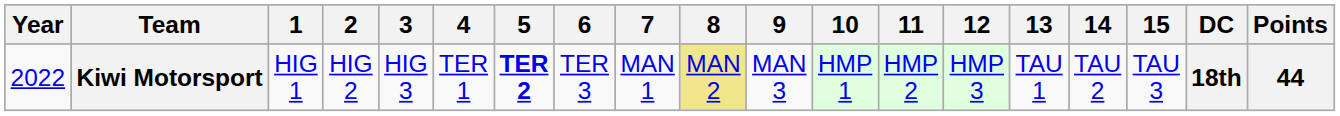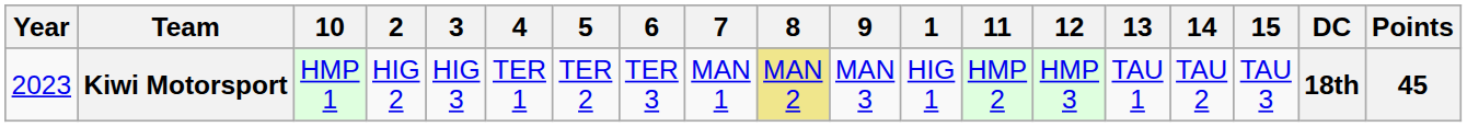 <table class="wikitable" style="text-align:center; font-size:90%">
 <tr>
 <th>Year</th>
 <th>Team</th>
-<th>1</th>
+<th>10</th>
 <th>2</th>
 <th>3</th>
 <th>4</th>
 <th>5</th>
 <th>6</th>
 <th>7</th>
 <th>8</th>
 <th>9</th>
-<th>10</th>
+<th>1</th>
 <th>11</th>
 <th>12</th>
 <th>13</th>
 <th>14</th>
 <th>15</th>
 <th>DC</th>
 <th>Points</th>
 </tr>
 <tr>
-<td><a href='#'>2022</a></td>
+<td><a href='#'>2023</a></td>
 <th>Kiwi Motorsport</th>
-<td><a href='#'>HIG<br>1</a></td>
+<td style="background:#DFFFDF;"><a href='#'>HMP<br>1</a><br></td>
 <td><a href='#'>HIG<br>2</a></td>
 <td><a href='#'>HIG<br>3</a></td>
 <td><a href='#'>TER<br>1</a></td>
-<td><strong><a href='#'>TER<br>2</a></strong></td>
+<td><a href='#'>TER<br>2</a></td>
 <td><a href='#'>TER<br>3</a></td>
 <td><a href='#'>MAN<br>1</a></td>
 <td style="background: khaki;"><a href='#'>MAN<br>2</a></td>
 <td><a href='#'>MAN<br>3</a></td>
-<td style="background:#DFFFDF;"><a href='#'>HMP<br>1</a><br></td>
+<td><a href='#'>HIG<br>1</a></td>
 <td style="background:#DFFFDF;"><a href='#'>HMP<br>2</a><br></td>
 <td style="background:#DFFFDF;"><a href='#'>HMP<br>3</a><br></td>
 <td><a href='#'>TAU<br>1</a></td>
 <td><a href='#'>TAU<br>2</a></td>
 <td><a href='#'>TAU<br>3</a></td>
 <th>18th</th>
-<th>44</th>
+<th>45</th>
 </tr>
 </table>
